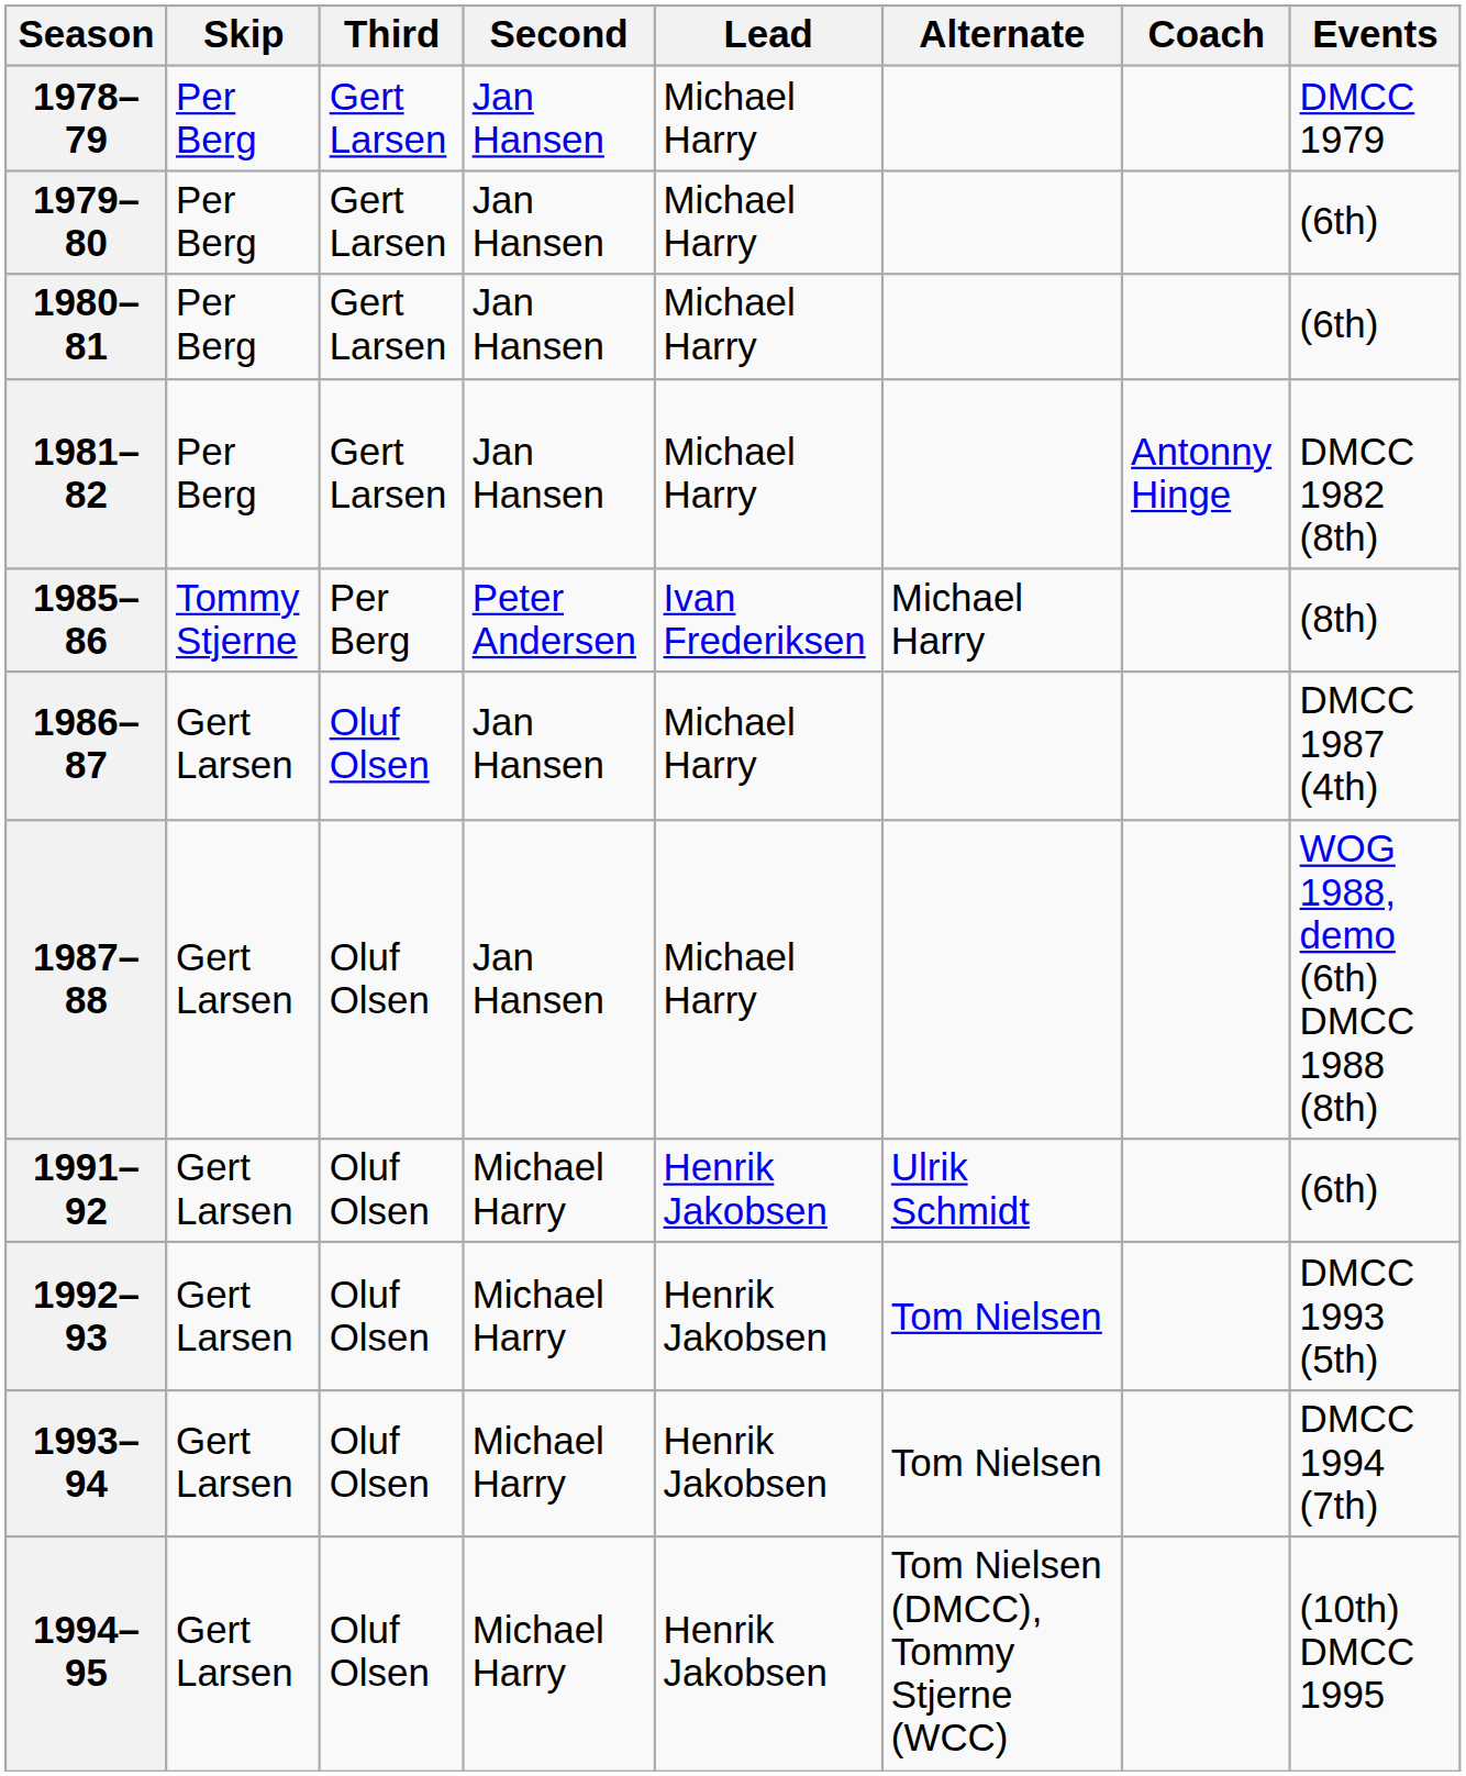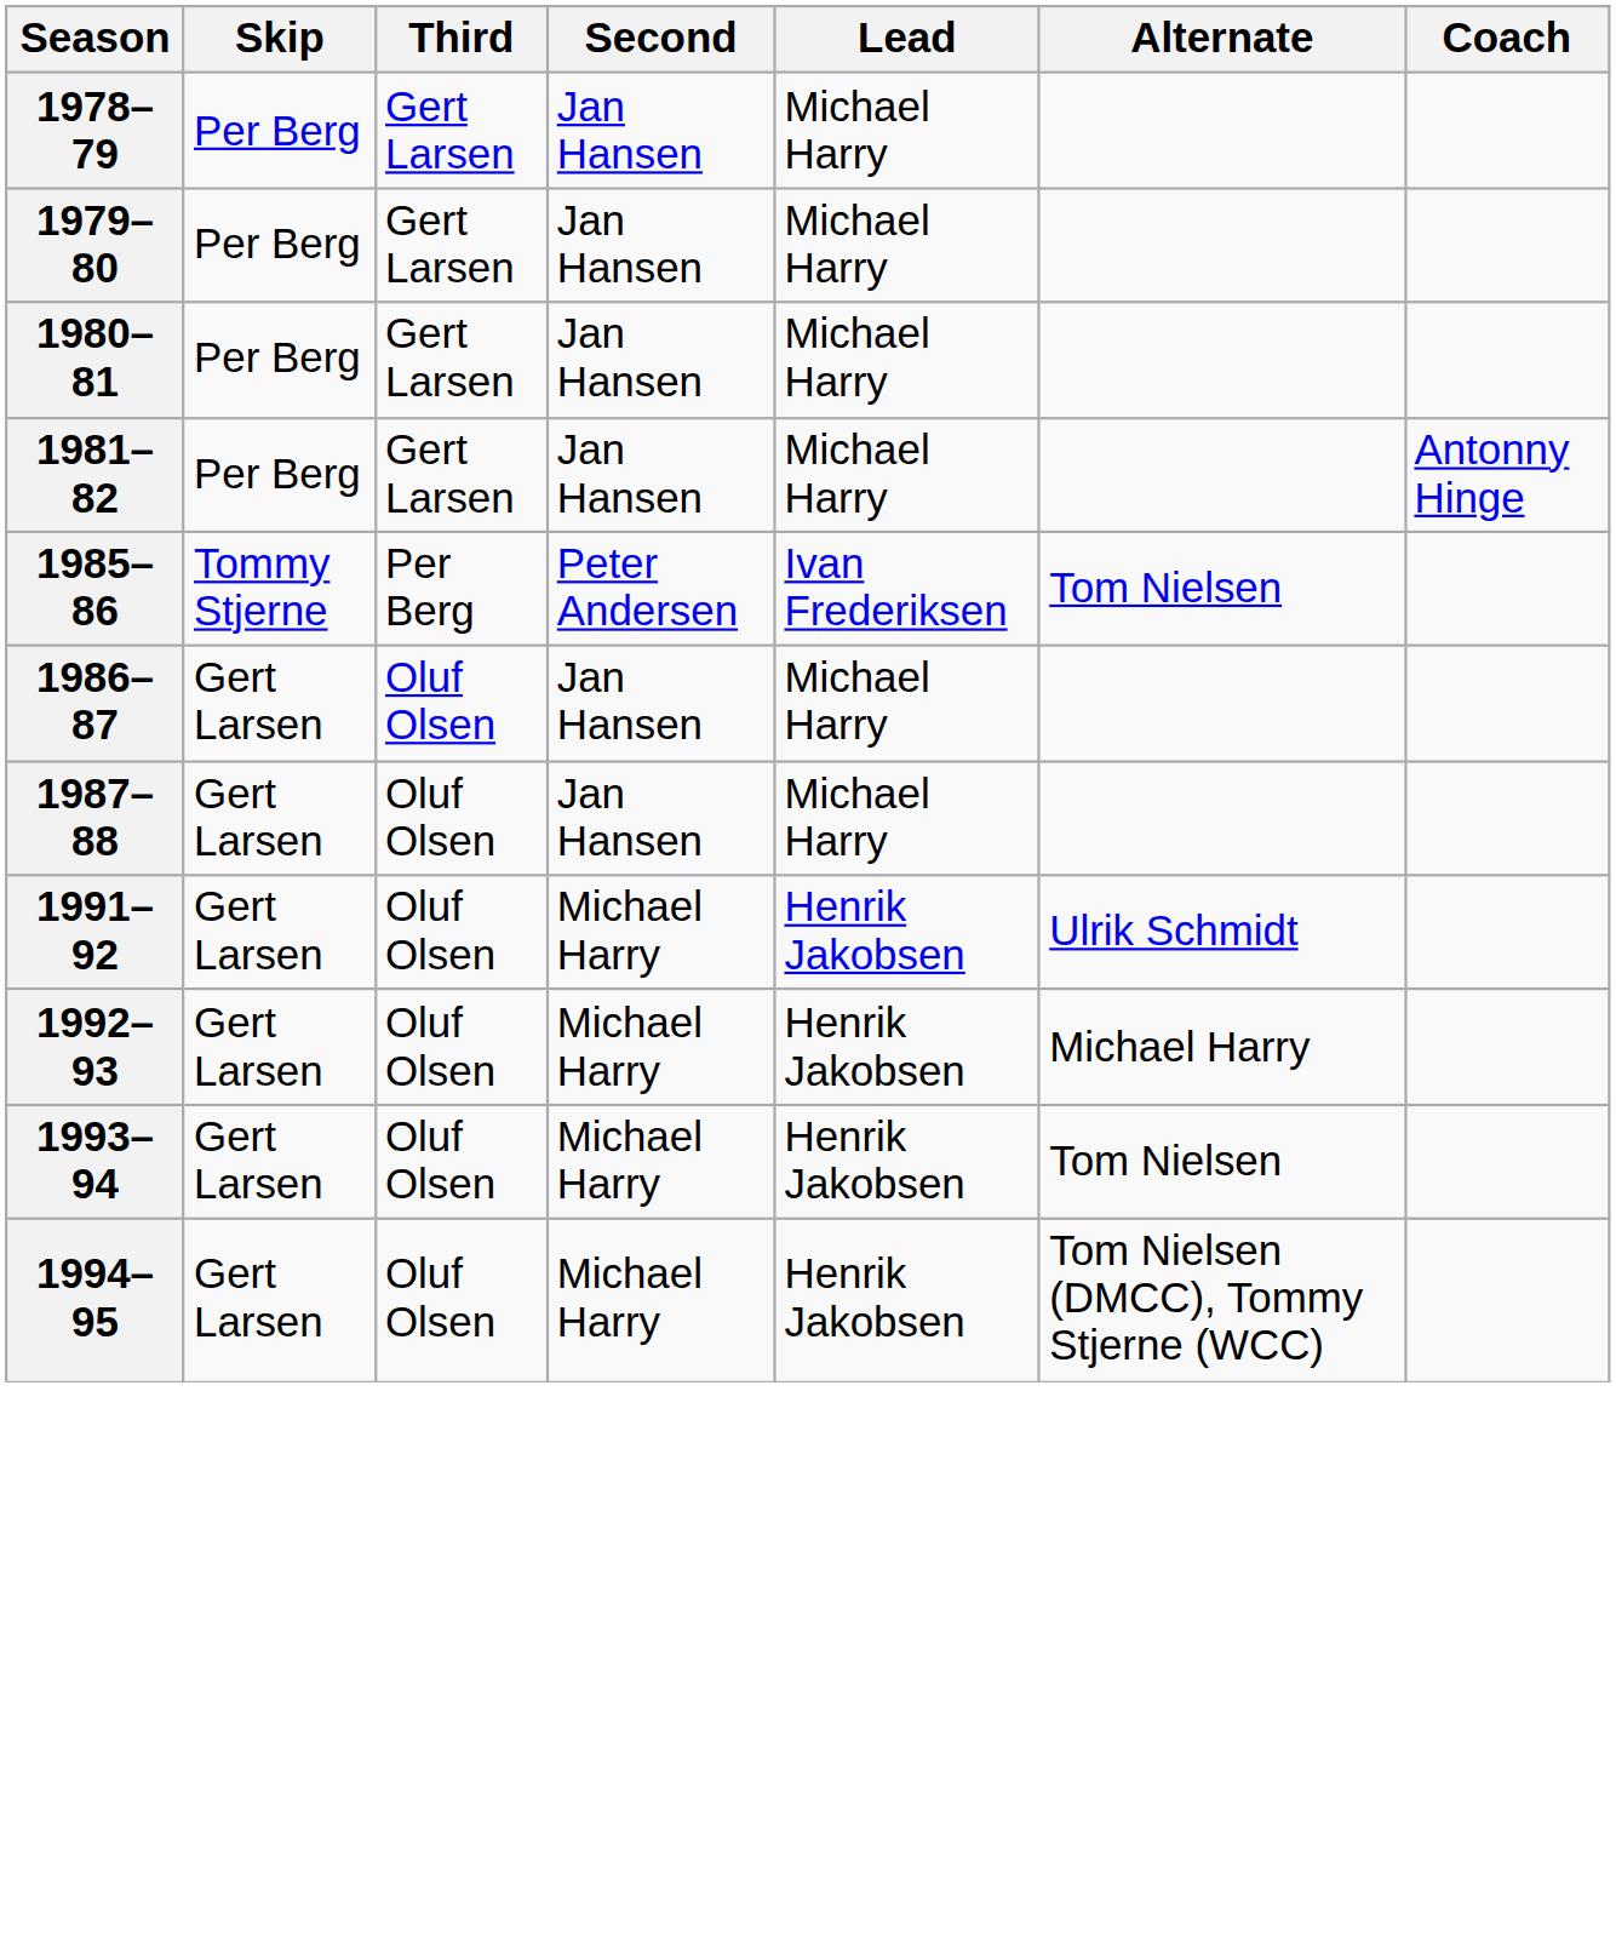 <table class="wikitable">
 <tr>
 <th scope="col" width=60>Season</th>
 <th scope="col">Skip</th>
 <th scope="col">Third</th>
 <th scope="col">Second</th>
 <th scope="col">Lead</th>
 <th scope="col">Alternate</th>
 <th scope="col">Coach</th>
-<th scope="col">Events</th>
 </tr>
 <tr>
 <th scope="row">1978–79</th>
 <td><a href='#'>Per Berg</a></td>
 <td><a href='#'>Gert Larsen</a></td>
 <td><a href='#'>Jan Hansen</a></td>
 <td>Michael Harry</td>
 <td></td>
 <td></td>
-<td><a href='#'>DMCC</a> 1979 </td>
 </tr>
 <tr>
 <th scope="row">1979–80</th>
 <td>Per Berg</td>
 <td>Gert Larsen</td>
 <td>Jan Hansen</td>
 <td>Michael Harry</td>
 <td></td>
 <td></td>
-<td> (6th)</td>
 </tr>
 <tr>
 <th scope="row">1980–81</th>
 <td>Per Berg</td>
 <td>Gert Larsen</td>
 <td>Jan Hansen</td>
 <td>Michael Harry</td>
 <td></td>
 <td></td>
-<td> (6th)</td>
 </tr>
 <tr>
 <th scope="row">1981–82</th>
 <td>Per Berg</td>
 <td>Gert Larsen</td>
 <td>Jan Hansen</td>
 <td>Michael Harry</td>
 <td></td>
 <td><a href='#'>Antonny Hinge</a></td>
-<td> <br>DMCC 1982 <br> (8th)</td>
 </tr>
 <tr>
 <th scope="row">1985–86</th>
 <td><a href='#'>Tommy Stjerne</a></td>
 <td>Per Berg</td>
 <td><a href='#'>Peter Andersen</a></td>
 <td><a href='#'>Ivan Frederiksen</a></td>
-<td>Michael Harry</td>
+<td><a href='#'>Tom Nielsen</a></td>
 <td></td>
-<td> (8th)</td>
 </tr>
 <tr>
 <th scope="row">1986–87</th>
 <td>Gert Larsen</td>
 <td><a href='#'>Oluf Olsen</a></td>
 <td>Jan Hansen</td>
 <td>Michael Harry</td>
 <td></td>
 <td></td>
-<td>DMCC 1987 <br> (4th)</td>
 </tr>
 <tr>
 <th scope="row">1987–88</th>
 <td>Gert Larsen</td>
 <td>Oluf Olsen</td>
 <td>Jan Hansen</td>
 <td>Michael Harry</td>
 <td></td>
 <td></td>
-<td><a href='#'>WOG 1988, demo</a> (6th)<br>DMCC 1988 <br> (8th)</td>
 </tr>
 <tr>
 <th scope="row">1991–92</th>
 <td>Gert Larsen</td>
 <td>Oluf Olsen</td>
 <td>Michael Harry</td>
 <td><a href='#'>Henrik Jakobsen</a></td>
 <td><a href='#'>Ulrik Schmidt</a></td>
 <td></td>
-<td> (6th)</td>
 </tr>
 <tr>
 <th scope="row">1992–93</th>
 <td>Gert Larsen</td>
 <td>Oluf Olsen</td>
 <td>Michael Harry</td>
 <td>Henrik Jakobsen</td>
-<td><a href='#'>Tom Nielsen</a></td>
+<td>Michael Harry</td>
 <td></td>
-<td>DMCC 1993 <br> (5th)</td>
 </tr>
 <tr>
 <th scope="row">1993–94</th>
 <td>Gert Larsen</td>
 <td>Oluf Olsen</td>
 <td>Michael Harry</td>
 <td>Henrik Jakobsen</td>
 <td>Tom Nielsen</td>
 <td></td>
-<td>DMCC 1994 <br> (7th)</td>
 </tr>
 <tr>
 <th scope="row">1994–95</th>
 <td>Gert Larsen</td>
 <td>Oluf Olsen</td>
 <td>Michael Harry</td>
 <td>Henrik Jakobsen</td>
 <td>Tom Nielsen (DMCC), Tommy Stjerne (WCC)</td>
 <td></td>
-<td> (10th)<br>DMCC 1995 </td>
 </tr>
 </table>
